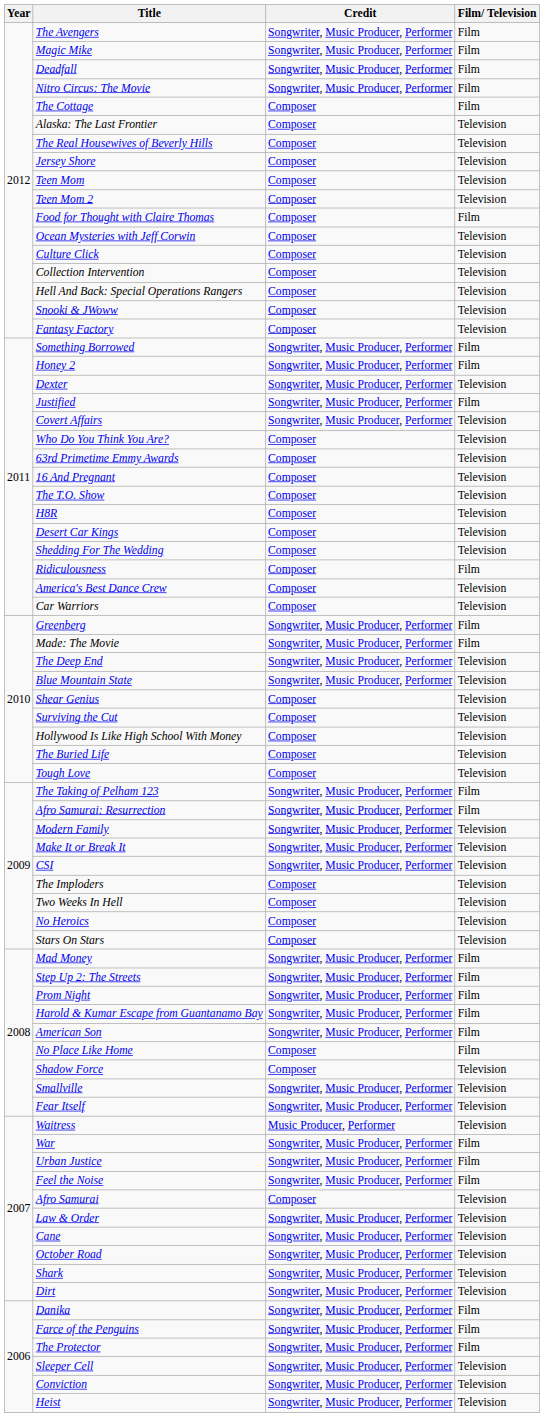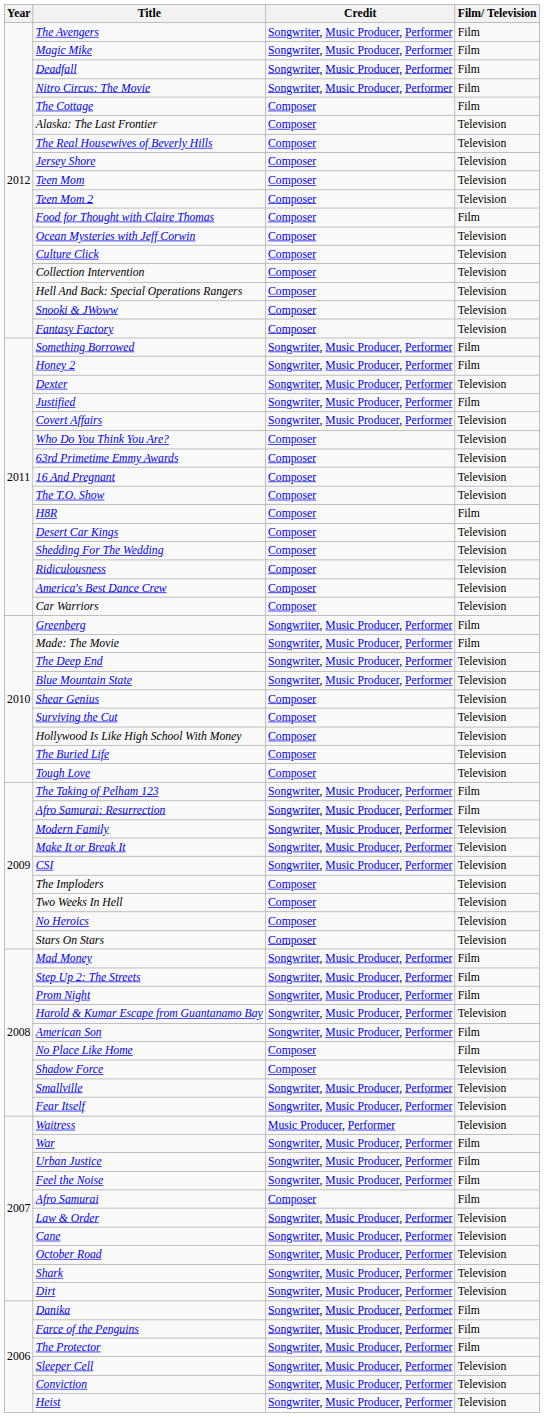 <table class="wikitable sortable">
 <tr>
 <th>Year</th>
 <th>Title</th>
 <th>Credit</th>
 <th>Film/ Television</th>
 </tr>
 <tr>
 <td rowspan="17">2012</td>
 <td><em><a href='#'>The Avengers</a></em></td>
 <td><a href='#'>Songwriter</a>, <a href='#'>Music Producer</a>, <a href='#'>Performer</a></td>
 <td>Film</td>
 </tr>
 <tr>
 <td><em><a href='#'>Magic Mike</a></em></td>
 <td><a href='#'>Songwriter</a>, <a href='#'>Music Producer</a>, <a href='#'>Performer</a></td>
 <td>Film</td>
 </tr>
 <tr>
 <td><em><a href='#'>Deadfall</a></em></td>
 <td><a href='#'>Songwriter</a>, <a href='#'>Music Producer</a>, <a href='#'>Performer</a></td>
 <td>Film</td>
 </tr>
 <tr>
 <td><em><a href='#'>Nitro Circus: The Movie</a></em></td>
 <td><a href='#'>Songwriter</a>, <a href='#'>Music Producer</a>, <a href='#'>Performer</a></td>
 <td>Film</td>
 </tr>
 <tr>
 <td><em><a href='#'>The Cottage</a></em></td>
 <td><a href='#'>Composer</a></td>
 <td>Film</td>
 </tr>
 <tr>
 <td><em>Alaska: The Last Frontier</em></td>
 <td><a href='#'>Composer</a></td>
 <td>Television</td>
 </tr>
 <tr>
 <td><em><a href='#'>The Real Housewives of Beverly Hills</a></em></td>
 <td><a href='#'>Composer</a></td>
 <td>Television</td>
 </tr>
 <tr>
 <td><em><a href='#'>Jersey Shore</a></em></td>
 <td><a href='#'>Composer</a></td>
 <td>Television</td>
 </tr>
 <tr>
 <td><em><a href='#'>Teen Mom</a></em></td>
 <td><a href='#'>Composer</a></td>
 <td>Television</td>
 </tr>
 <tr>
 <td><em><a href='#'>Teen Mom 2</a></em></td>
 <td><a href='#'>Composer</a></td>
 <td>Television</td>
 </tr>
 <tr>
 <td><em><a href='#'>Food for Thought with Claire Thomas</a></em></td>
 <td><a href='#'>Composer</a></td>
 <td>Film</td>
 </tr>
 <tr>
 <td><em><a href='#'>Ocean Mysteries with Jeff Corwin</a></em></td>
 <td><a href='#'>Composer</a></td>
 <td>Television</td>
 </tr>
 <tr>
 <td><em><a href='#'>Culture Click</a></em></td>
 <td><a href='#'>Composer</a></td>
 <td>Television</td>
 </tr>
 <tr>
 <td><em>Collection Intervention</em></td>
 <td><a href='#'>Composer</a></td>
 <td>Television</td>
 </tr>
 <tr>
 <td><em>Hell And Back: Special Operations Rangers</em></td>
 <td><a href='#'>Composer</a></td>
 <td>Television</td>
 </tr>
 <tr>
 <td><em><a href='#'>Snooki & JWoww</a></em></td>
 <td><a href='#'>Composer</a></td>
 <td>Television</td>
 </tr>
 <tr>
 <td><em><a href='#'>Fantasy Factory</a></em></td>
 <td><a href='#'>Composer</a></td>
 <td>Television</td>
 </tr>
 <tr>
 <td rowspan="15">2011</td>
 <td><em><a href='#'>Something Borrowed</a></em></td>
 <td><a href='#'>Songwriter</a>, <a href='#'>Music Producer</a>, <a href='#'>Performer</a></td>
 <td>Film</td>
 </tr>
 <tr>
 <td><em><a href='#'>Honey 2</a></em></td>
 <td><a href='#'>Songwriter</a>, <a href='#'>Music Producer</a>, <a href='#'>Performer</a></td>
 <td>Film</td>
 </tr>
 <tr>
 <td><em><a href='#'>Dexter</a></em></td>
 <td><a href='#'>Songwriter</a>, <a href='#'>Music Producer</a>, <a href='#'>Performer</a></td>
 <td>Television</td>
 </tr>
 <tr>
 <td><em><a href='#'>Justified</a></em></td>
 <td><a href='#'>Songwriter</a>, <a href='#'>Music Producer</a>, <a href='#'>Performer</a></td>
 <td>Film</td>
 </tr>
 <tr>
 <td><em><a href='#'>Covert Affairs</a></em></td>
 <td><a href='#'>Songwriter</a>, <a href='#'>Music Producer</a>, <a href='#'>Performer</a></td>
 <td>Television</td>
 </tr>
 <tr>
 <td><em><a href='#'>Who Do You Think You Are?</a></em></td>
 <td><a href='#'>Composer</a></td>
 <td>Television</td>
 </tr>
 <tr>
 <td><em><a href='#'>63rd Primetime Emmy Awards</a></em></td>
 <td><a href='#'>Composer</a></td>
 <td>Television</td>
 </tr>
 <tr>
 <td><em><a href='#'>16 And Pregnant</a></em></td>
 <td><a href='#'>Composer</a></td>
 <td>Television</td>
 </tr>
 <tr>
 <td><em><a href='#'>The T.O. Show</a></em></td>
 <td><a href='#'>Composer</a></td>
 <td>Television</td>
 </tr>
 <tr>
 <td><em><a href='#'>H8R</a></em></td>
 <td><a href='#'>Composer</a></td>
-<td>Television</td>
+<td>Film</td>
 </tr>
 <tr>
 <td><em><a href='#'>Desert Car Kings</a></em></td>
 <td><a href='#'>Composer</a></td>
 <td>Television</td>
 </tr>
 <tr>
 <td><em><a href='#'>Shedding For The Wedding</a></em></td>
 <td><a href='#'>Composer</a></td>
 <td>Television</td>
 </tr>
 <tr>
 <td><em><a href='#'>Ridiculousness</a></em></td>
 <td><a href='#'>Composer</a></td>
-<td>Film</td>
+<td>Television</td>
 </tr>
 <tr>
 <td><em><a href='#'>America's Best Dance Crew</a></em></td>
 <td><a href='#'>Composer</a></td>
 <td>Television</td>
 </tr>
 <tr>
 <td><em>Car Warriors</em></td>
 <td><a href='#'>Composer</a></td>
 <td>Television</td>
 </tr>
 <tr>
 <td rowspan="9">2010</td>
 <td><em><a href='#'>Greenberg</a></em></td>
 <td><a href='#'>Songwriter</a>, <a href='#'>Music Producer</a>, <a href='#'>Performer</a></td>
 <td>Film</td>
 </tr>
 <tr>
 <td><em>Made: The Movie</em></td>
 <td><a href='#'>Songwriter</a>, <a href='#'>Music Producer</a>, <a href='#'>Performer</a></td>
 <td>Film</td>
 </tr>
 <tr>
 <td><em><a href='#'>The Deep End</a></em></td>
 <td><a href='#'>Songwriter</a>, <a href='#'>Music Producer</a>, <a href='#'>Performer</a></td>
 <td>Television</td>
 </tr>
 <tr>
 <td><em><a href='#'>Blue Mountain State</a></em></td>
 <td><a href='#'>Songwriter</a>, <a href='#'>Music Producer</a>, <a href='#'>Performer</a></td>
 <td>Television</td>
 </tr>
 <tr>
 <td><em><a href='#'>Shear Genius</a></em></td>
 <td><a href='#'>Composer</a></td>
 <td>Television</td>
 </tr>
 <tr>
 <td><em><a href='#'>Surviving the Cut</a></em></td>
 <td><a href='#'>Composer</a></td>
 <td>Television</td>
 </tr>
 <tr>
 <td><em>Hollywood Is Like High School With Money</em></td>
 <td><a href='#'>Composer</a></td>
 <td>Television</td>
 </tr>
 <tr>
 <td><em><a href='#'>The Buried Life</a></em></td>
 <td><a href='#'>Composer</a></td>
 <td>Television</td>
 </tr>
 <tr>
 <td><em><a href='#'>Tough Love</a></em></td>
 <td><a href='#'>Composer</a></td>
 <td>Television</td>
 </tr>
 <tr>
 <td rowspan="9">2009</td>
 <td><em><a href='#'>The Taking of Pelham 123</a></em></td>
 <td><a href='#'>Songwriter</a>, <a href='#'>Music Producer</a>, <a href='#'>Performer</a></td>
 <td>Film</td>
 </tr>
 <tr>
 <td><em><a href='#'> Afro Samurai: Resurrection</a></em></td>
 <td><a href='#'>Songwriter</a>, <a href='#'>Music Producer</a>, <a href='#'>Performer</a></td>
 <td>Film</td>
 </tr>
 <tr>
 <td><em><a href='#'>Modern Family</a></em></td>
 <td><a href='#'>Songwriter</a>, <a href='#'>Music Producer</a>, <a href='#'>Performer</a></td>
 <td>Television</td>
 </tr>
 <tr>
 <td><em><a href='#'>Make It or Break It</a></em></td>
 <td><a href='#'>Songwriter</a>, <a href='#'>Music Producer</a>, <a href='#'>Performer</a></td>
 <td>Television</td>
 </tr>
 <tr>
 <td><em><a href='#'>CSI</a></em></td>
 <td><a href='#'>Songwriter</a>, <a href='#'>Music Producer</a>, <a href='#'>Performer</a></td>
 <td>Television</td>
 </tr>
 <tr>
 <td><em>The Imploders</em></td>
 <td><a href='#'>Composer</a></td>
 <td>Television</td>
 </tr>
 <tr>
 <td><em>Two Weeks In Hell</em></td>
 <td><a href='#'>Composer</a></td>
 <td>Television</td>
 </tr>
 <tr>
 <td><em><a href='#'>No Heroics</a></em></td>
 <td><a href='#'>Composer</a></td>
 <td>Television</td>
 </tr>
 <tr>
 <td><em>Stars On Stars</em></td>
 <td><a href='#'>Composer</a></td>
 <td>Television</td>
 </tr>
 <tr>
 <td rowspan="9">2008</td>
 <td><em><a href='#'>Mad Money</a></em></td>
 <td><a href='#'>Songwriter</a>, <a href='#'>Music Producer</a>, <a href='#'>Performer</a></td>
 <td>Film</td>
 </tr>
 <tr>
 <td><em><a href='#'>Step Up 2: The Streets</a></em></td>
 <td><a href='#'>Songwriter</a>, <a href='#'>Music Producer</a>, <a href='#'>Performer</a></td>
 <td>Film</td>
 </tr>
 <tr>
 <td><em><a href='#'>Prom Night</a></em></td>
 <td><a href='#'>Songwriter</a>, <a href='#'>Music Producer</a>, <a href='#'>Performer</a></td>
 <td>Film</td>
 </tr>
 <tr>
 <td><em><a href='#'>Harold & Kumar Escape from Guantanamo Bay</a></em></td>
 <td><a href='#'>Songwriter</a>, <a href='#'>Music Producer</a>, <a href='#'>Performer</a></td>
-<td>Film</td>
+<td>Television</td>
 </tr>
 <tr>
 <td><em><a href='#'>American Son</a></em></td>
 <td><a href='#'>Songwriter</a>, <a href='#'>Music Producer</a>, <a href='#'>Performer</a></td>
 <td>Film</td>
 </tr>
 <tr>
 <td><em><a href='#'>No Place Like Home</a></em></td>
 <td><a href='#'>Composer</a></td>
 <td>Film</td>
 </tr>
 <tr>
 <td><em><a href='#'>Shadow Force</a></em></td>
 <td><a href='#'>Composer</a></td>
 <td>Television</td>
 </tr>
 <tr>
 <td><em><a href='#'>Smallville</a></em></td>
 <td><a href='#'>Songwriter</a>, <a href='#'>Music Producer</a>, <a href='#'>Performer</a></td>
 <td>Television</td>
 </tr>
 <tr>
 <td><em><a href='#'>Fear Itself</a></em></td>
 <td><a href='#'>Songwriter</a>, <a href='#'>Music Producer</a>, <a href='#'>Performer</a></td>
 <td>Television</td>
 </tr>
 <tr>
 <td rowspan="10">2007</td>
 <td><em><a href='#'>Waitress</a></em></td>
 <td><a href='#'>Music Producer</a>, <a href='#'>Performer</a></td>
 <td>Television</td>
 </tr>
 <tr>
 <td><em><a href='#'>War</a></em></td>
 <td><a href='#'>Songwriter</a>, <a href='#'>Music Producer</a>, <a href='#'>Performer</a></td>
 <td>Film</td>
 </tr>
 <tr>
 <td><em><a href='#'>Urban Justice</a></em></td>
 <td><a href='#'>Songwriter</a>, <a href='#'>Music Producer</a>, <a href='#'>Performer</a></td>
 <td>Film</td>
 </tr>
 <tr>
 <td><em><a href='#'>Feel the Noise</a></em></td>
 <td><a href='#'>Songwriter</a>, <a href='#'>Music Producer</a>, <a href='#'>Performer</a></td>
 <td>Film</td>
 </tr>
 <tr>
 <td><em><a href='#'>Afro Samurai</a></em></td>
 <td><a href='#'>Composer</a></td>
-<td>Television</td>
+<td>Film</td>
 </tr>
 <tr>
 <td><em><a href='#'>Law & Order</a></em></td>
 <td><a href='#'>Songwriter</a>, <a href='#'>Music Producer</a>, <a href='#'>Performer</a></td>
 <td>Television</td>
 </tr>
 <tr>
 <td><em><a href='#'>Cane</a></em></td>
 <td><a href='#'>Songwriter</a>, <a href='#'>Music Producer</a>, <a href='#'>Performer</a></td>
 <td>Television</td>
 </tr>
 <tr>
 <td><em><a href='#'>October Road</a></em></td>
 <td><a href='#'>Songwriter</a>, <a href='#'>Music Producer</a>, <a href='#'>Performer</a></td>
 <td>Television</td>
 </tr>
 <tr>
 <td><em><a href='#'>Shark</a></em></td>
 <td><a href='#'>Songwriter</a>, <a href='#'>Music Producer</a>, <a href='#'>Performer</a></td>
 <td>Television</td>
 </tr>
 <tr>
 <td><em><a href='#'>Dirt</a></em></td>
 <td><a href='#'>Songwriter</a>, <a href='#'>Music Producer</a>, <a href='#'>Performer</a></td>
 <td>Television</td>
 </tr>
 <tr>
 <td rowspan="9">2006</td>
 <td><em><a href='#'>Danika</a></em></td>
 <td><a href='#'>Songwriter</a>, <a href='#'>Music Producer</a>, <a href='#'>Performer</a></td>
 <td>Film</td>
 </tr>
 <tr>
 <td><em><a href='#'>Farce of the Penguins</a></em></td>
 <td><a href='#'>Songwriter</a>, <a href='#'>Music Producer</a>, <a href='#'>Performer</a></td>
 <td>Film</td>
 </tr>
 <tr>
 <td><em><a href='#'>The Protector</a></em></td>
 <td><a href='#'>Songwriter</a>, <a href='#'>Music Producer</a>, <a href='#'>Performer</a></td>
 <td>Film</td>
 </tr>
 <tr>
 <td><em><a href='#'>Sleeper Cell</a></em></td>
 <td><a href='#'>Songwriter</a>, <a href='#'>Music Producer</a>, <a href='#'>Performer</a></td>
 <td>Television</td>
 </tr>
 <tr>
 <td><em><a href='#'>Conviction</a></em></td>
 <td><a href='#'>Songwriter</a>, <a href='#'>Music Producer</a>, <a href='#'>Performer</a></td>
 <td>Television</td>
 </tr>
 <tr>
 <td><em><a href='#'>Heist</a></em></td>
 <td><a href='#'>Songwriter</a>, <a href='#'>Music Producer</a>, <a href='#'>Performer</a></td>
 <td>Television</td>
 </tr>
 </table>
